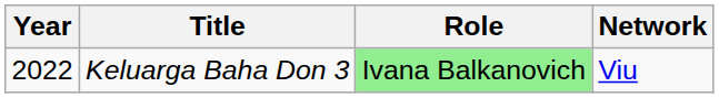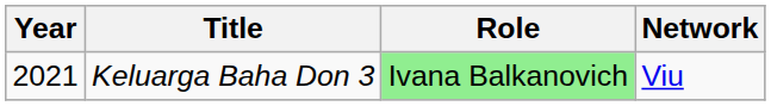 <table class="wikitable">
 <tr>
 <th>Year</th>
 <th>Title</th>
 <th>Role</th>
 <th>Network</th>
 </tr>
 <tr>
-<td>2022</td>
+<td>2021</td>
 <td><em>Keluarga Baha Don 3</em></td>
 <td style="background: lightgreen;">Ivana Balkanovich</td>
 <td><a href='#'>Viu</a></td>
 </tr>
 </table>
